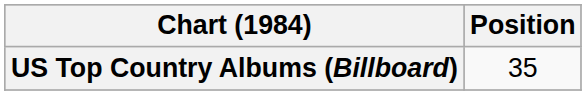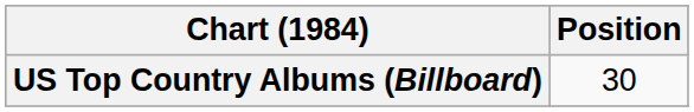 <table class="wikitable plainrowheaders" style="text-align:center">
 <tr>
 <th scope="col">Chart (1984)</th>
 <th scope="col">Position</th>
 </tr>
 <tr>
 <th scope="row">US Top Country Albums (<em>Billboard</em>)</th>
-<td>35</td>
+<td>30</td>
 </tr>
 </table>
